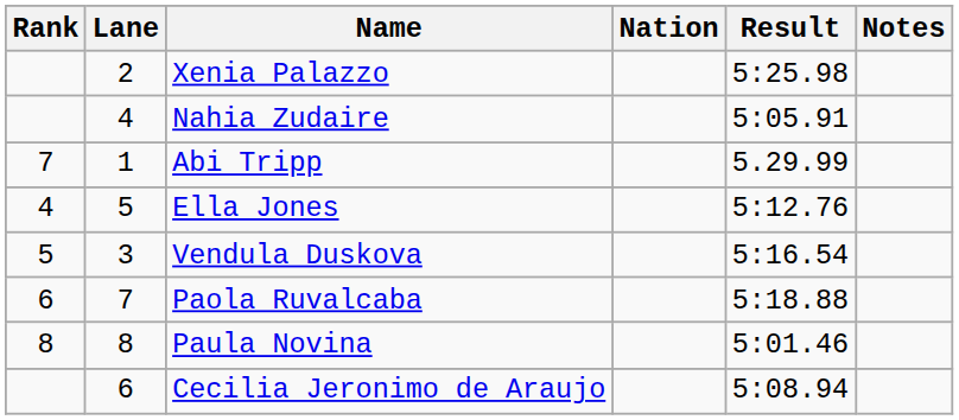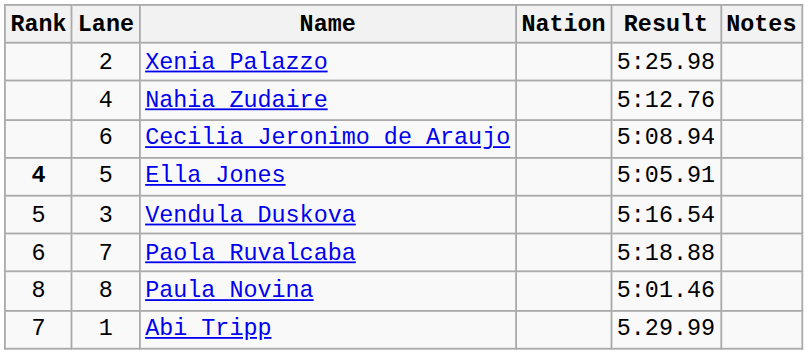 <table class="wikitable sortable" style="text-align:center">
 <tr>
 <th>Rank</th>
 <th>Lane</th>
 <th>Name</th>
 <th>Nation</th>
 <th>Result</th>
 <th>Notes</th>
 </tr>
 <tr>
 <td></td>
 <td>2</td>
 <td align="left"><a href='#'>Xenia Palazzo</a></td>
 <td align="left"></td>
 <td>5:25.98</td>
 <td></td>
 </tr>
 <tr>
 <td></td>
 <td>4</td>
 <td align="left"><a href='#'>Nahia Zudaire</a></td>
 <td align="left"></td>
-<td>5:05.91</td>
+<td>5:12.76</td>
 <td></td>
 </tr>
 <tr>
-<td>7</td>
-<td>1</td>
-<td align="left"><a href='#'>Abi Tripp</a></td>
+<td></td>
+<td>6</td>
+<td align="left"><a href='#'>Cecilia Jeronimo de Araujo</a></td>
 <td align="left"></td>
-<td>5.29.99</td>
+<td>5:08.94</td>
 <td></td>
 </tr>
 <tr>
-<td>4</td>
+<td><strong>4</strong></td>
 <td>5</td>
 <td align="left"><a href='#'>Ella Jones</a></td>
 <td align="left"></td>
-<td>5:12.76</td>
+<td>5:05.91</td>
 <td></td>
 </tr>
 <tr>
 <td>5</td>
 <td>3</td>
 <td align="left"><a href='#'>Vendula Duskova</a></td>
 <td align="left"></td>
 <td>5:16.54</td>
 <td></td>
 </tr>
 <tr>
 <td>6</td>
 <td>7</td>
 <td align="left"><a href='#'>Paola Ruvalcaba</a></td>
 <td align="left"></td>
 <td>5:18.88</td>
 <td></td>
 </tr>
 <tr>
 <td>8</td>
 <td>8</td>
 <td align="left"><a href='#'>Paula Novina</a></td>
 <td align="left"></td>
 <td>5:01.46</td>
 <td></td>
 </tr>
 <tr>
-<td></td>
-<td>6</td>
-<td align="left"><a href='#'>Cecilia Jeronimo de Araujo</a></td>
+<td>7</td>
+<td>1</td>
+<td align="left"><a href='#'>Abi Tripp</a></td>
 <td align="left"></td>
-<td>5:08.94</td>
+<td>5.29.99</td>
 <td></td>
 </tr>
 </table>
